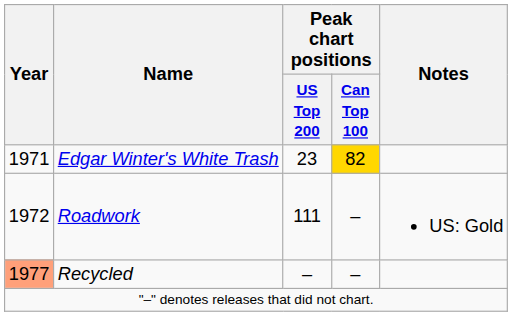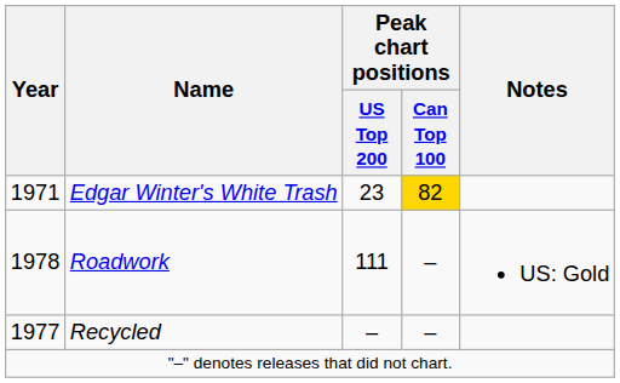 <table class="wikitable">
 <tr>
 <th rowspan="2">Year</th>
 <th rowspan="2">Name</th>
 <th colspan="2">Peak chart positions</th>
 <th rowspan="2">Notes</th>
 </tr>
 <tr>
 <th width="35"><small><a href='#'>US Top 200</a></small><br></th>
 <th width="35"><small><a href='#'>Can Top 100</a></small><br></th>
 </tr>
 <tr>
 <td>1971</td>
 <td><em><a href='#'>Edgar Winter's White Trash</a></em></td>
 <td style="text-align:center;">23</td>
 <td style="background: gold; text-align:center;">82</td>
 <td></td>
 </tr>
 <tr>
-<td>1972</td>
+<td>1978</td>
 <td><em><a href='#'>Roadwork</a></em></td>
 <td style="text-align:center;">111</td>
 <td style="text-align:center;">–</td>
 <td><br><ul><li>US: Gold</li></ul></td>
 </tr>
 <tr>
-<td style="background: lightsalmon;">1977</td>
+<td>1977</td>
 <td><em>Recycled</em></td>
 <td style="text-align:center;">–</td>
 <td style="text-align:center;">–</td>
 <td></td>
 </tr>
 <tr>
 <td colspan="8" style="text-align:center; font-size:9pt;">"–" denotes releases that did not chart.</td>
 </tr>
 </table>
